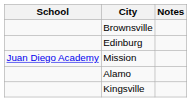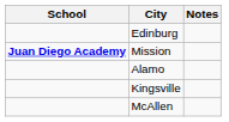 <table class="wikitable">
 <tr>
 <th>School</th>
 <th>City</th>
 <th>Notes</th>
 </tr>
 <tr>
 <td></td>
-<td>Brownsville</td>
-<td></td>
-</tr>
-<tr>
-<td></td>
 <td>Edinburg</td>
 <td></td>
 </tr>
 <tr>
-<td><a href='#'>Juan Diego Academy</a></td>
+<td><strong><a href='#'>Juan Diego Academy</a></strong></td>
 <td>Mission</td>
 <td></td>
 </tr>
 <tr>
 <td></td>
 <td>Alamo</td>
 <td></td>
 </tr>
 <tr>
 <td></td>
 <td>Kingsville</td>
 <td></td>
 </tr>
+<tr>
+<td></td>
+<td>McAllen</td>
+<td></td>
+</tr>
 </table>
